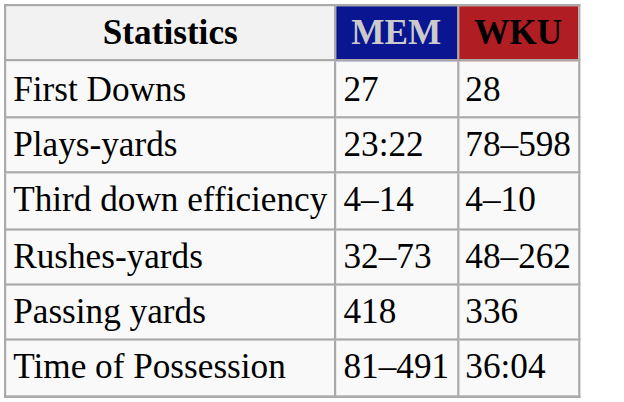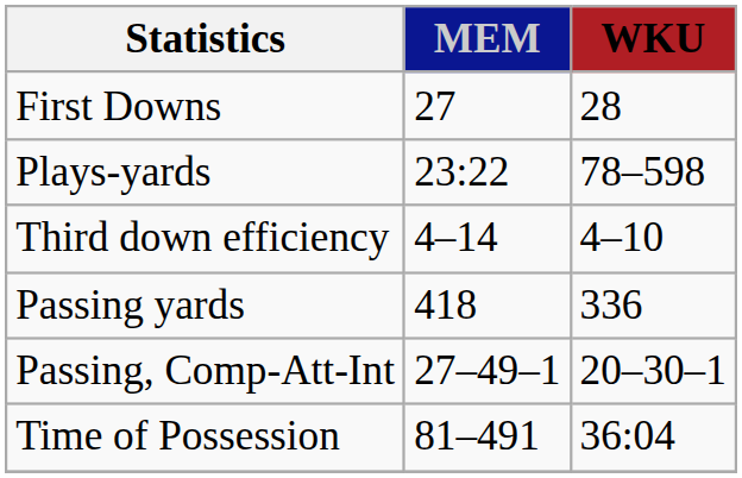 <table class="wikitable">
 <tr>
 <th>Statistics</th>
 <th style="background:#0a1691; color:#cbcbcb">MEM</th>
 <th style="background:#b01e24; color:#000000">WKU</th>
 </tr>
 <tr>
 <td>First Downs</td>
 <td>27</td>
 <td>28</td>
 </tr>
 <tr>
 <td>Plays-yards</td>
 <td>23:22</td>
 <td>78–598</td>
 </tr>
 <tr>
 <td>Third down efficiency</td>
 <td>4–14</td>
 <td>4–10</td>
 </tr>
 <tr>
-<td>Rushes-yards</td>
-<td>32–73</td>
-<td>48–262</td>
-</tr>
-<tr>
 <td>Passing yards</td>
 <td>418</td>
 <td>336</td>
+</tr>
+<tr>
+<td>Passing, Comp-Att-Int</td>
+<td>27–49–1</td>
+<td>20–30–1</td>
 </tr>
 <tr>
 <td>Time of Possession</td>
 <td>81–491</td>
 <td>36:04</td>
 </tr>
 <tr>
 </tr>
 </table>
